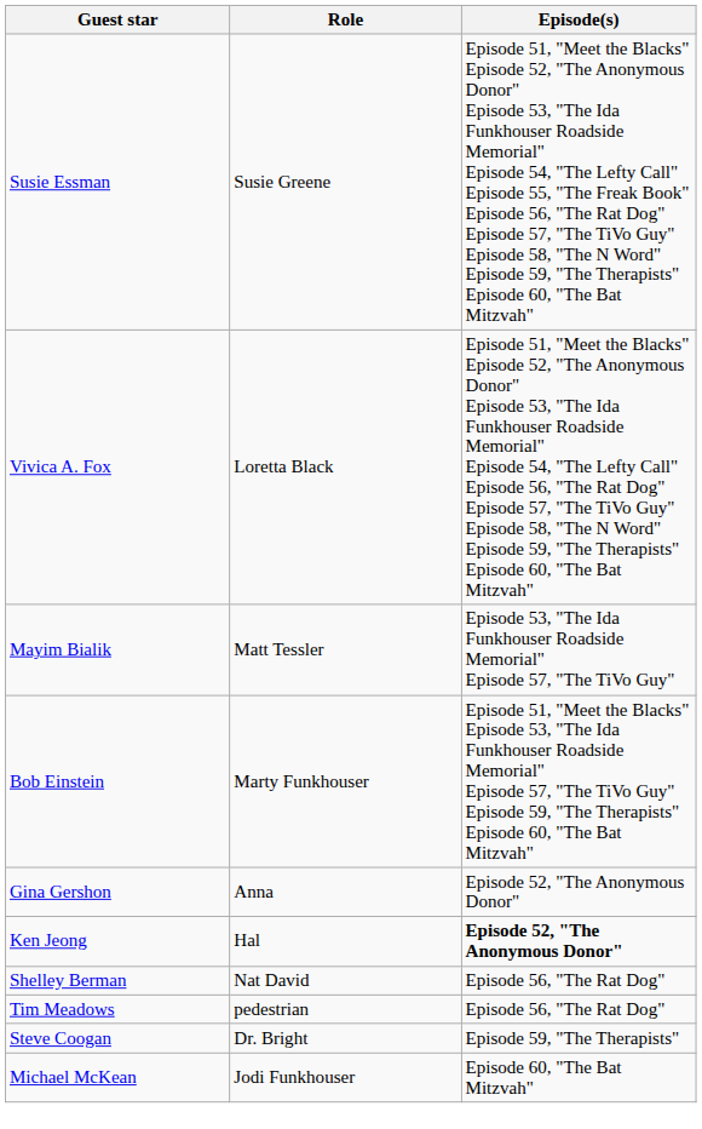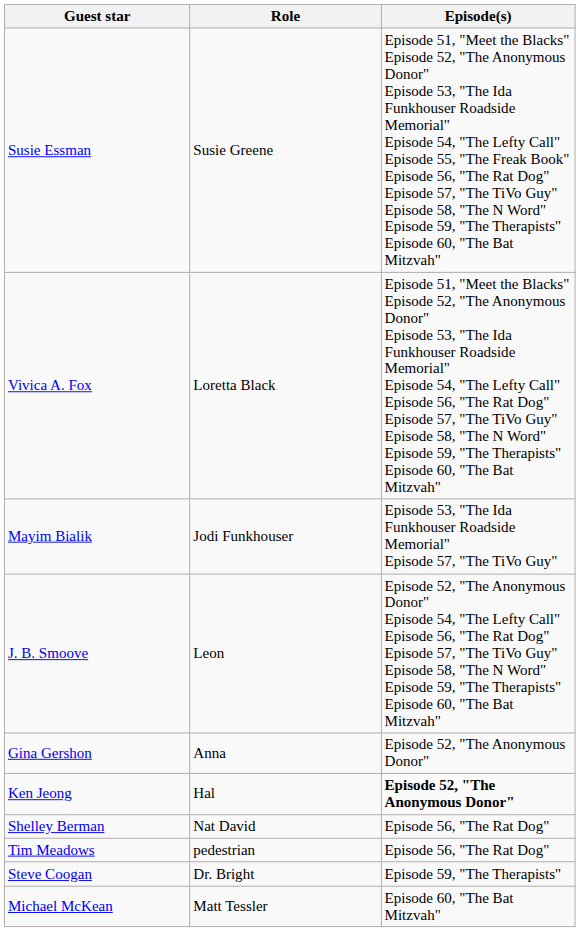 <table class="wikitable">
 <tr>
 <th scope="col" style="width:300px;">Guest star</th>
 <th scope="col" style="width:300px;">Role</th>
 <th scope="col" style="width:300px;">Episode(s)</th>
 </tr>
 <tr>
 <td><a href='#'>Susie Essman</a></td>
 <td>Susie Greene</td>
 <td>Episode 51, "Meet the Blacks"<br>Episode 52, "The Anonymous Donor"<br>Episode 53, "The Ida Funkhouser Roadside Memorial"<br>Episode 54, "The Lefty Call"<br>Episode 55, "The Freak Book"<br>Episode 56, "The Rat Dog"<br>Episode 57, "The TiVo Guy"<br>Episode 58, "The N Word"<br>Episode 59, "The Therapists"<br>Episode 60, "The Bat Mitzvah"</td>
 </tr>
 <tr>
 <td><a href='#'>Vivica A. Fox</a></td>
 <td>Loretta Black</td>
 <td>Episode 51, "Meet the Blacks"<br>Episode 52, "The Anonymous Donor"<br>Episode 53, "The Ida Funkhouser Roadside Memorial"<br>Episode 54, "The Lefty Call"<br>Episode 56, "The Rat Dog"<br>Episode 57, "The TiVo Guy"<br>Episode 58, "The N Word"<br>Episode 59, "The Therapists"<br>Episode 60, "The Bat Mitzvah"</td>
 </tr>
 <tr>
 <td><a href='#'>Mayim Bialik</a></td>
-<td>Matt Tessler</td>
+<td>Jodi Funkhouser</td>
 <td>Episode 53, "The Ida Funkhouser Roadside Memorial"<br>Episode 57, "The TiVo Guy"</td>
 </tr>
 <tr>
-<td><a href='#'>Bob Einstein</a></td>
-<td>Marty Funkhouser</td>
-<td>Episode 51, "Meet the Blacks"<br>Episode 53, "The Ida Funkhouser Roadside Memorial"<br>Episode 57, "The TiVo Guy"<br>Episode 59, "The Therapists"<br>Episode 60, "The Bat Mitzvah"</td>
+<td><a href='#'>J. B. Smoove</a></td>
+<td>Leon</td>
+<td>Episode 52, "The Anonymous Donor"<br>Episode 54, "The Lefty Call"<br>Episode 56, "The Rat Dog"<br>Episode 57, "The TiVo Guy"<br>Episode 58, "The N Word"<br>Episode 59, "The Therapists"<br>Episode 60, "The Bat Mitzvah"</td>
 </tr>
 <tr>
 <td><a href='#'>Gina Gershon</a></td>
 <td>Anna</td>
 <td>Episode 52, "The Anonymous Donor"</td>
 </tr>
 <tr>
 <td><a href='#'>Ken Jeong</a></td>
 <td>Hal</td>
 <td><strong>Episode 52, "The Anonymous Donor"</strong></td>
 </tr>
 <tr>
 <td><a href='#'>Shelley Berman</a></td>
 <td>Nat David</td>
 <td>Episode 56, "The Rat Dog"</td>
 </tr>
 <tr>
 <td><a href='#'>Tim Meadows</a></td>
 <td>pedestrian</td>
 <td>Episode 56, "The Rat Dog"</td>
 </tr>
 <tr>
 <td><a href='#'>Steve Coogan</a></td>
 <td>Dr. Bright</td>
 <td>Episode 59, "The Therapists"</td>
 </tr>
 <tr>
 <td><a href='#'>Michael McKean</a></td>
-<td>Jodi Funkhouser</td>
+<td>Matt Tessler</td>
 <td>Episode 60, "The Bat Mitzvah"</td>
 </tr>
 </table>
